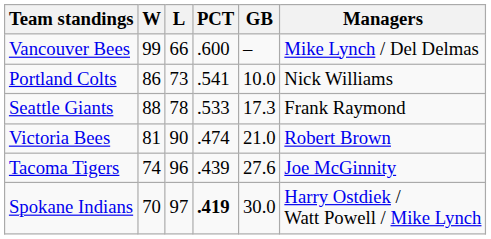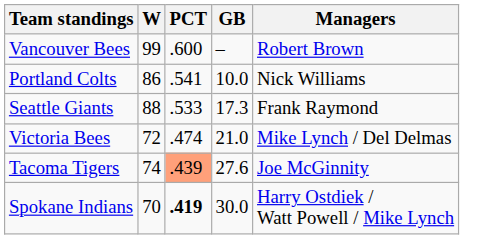 <table class="wikitable">
 <tr>
 <th>Team standings</th>
 <th>W</th>
-<th>L</th>
 <th>PCT</th>
 <th>GB</th>
 <th>Managers</th>
 </tr>
 <tr>
 <td><a href='#'>Vancouver Bees</a></td>
 <td>99</td>
-<td>66</td>
 <td>.600</td>
 <td>–</td>
-<td><a href='#'>Mike Lynch</a> / Del Delmas</td>
+<td><a href='#'>Robert Brown</a></td>
 </tr>
 <tr>
 <td><a href='#'>Portland Colts</a></td>
 <td>86</td>
-<td>73</td>
 <td>.541</td>
 <td>10.0</td>
 <td>Nick Williams</td>
 </tr>
 <tr>
 <td><a href='#'>Seattle Giants</a></td>
 <td>88</td>
-<td>78</td>
 <td>.533</td>
 <td>17.3</td>
 <td>Frank Raymond</td>
 </tr>
 <tr>
 <td><a href='#'>Victoria Bees</a></td>
-<td>81</td>
-<td>90</td>
+<td>72</td>
 <td>.474</td>
 <td>21.0</td>
-<td><a href='#'>Robert Brown</a></td>
+<td><a href='#'>Mike Lynch</a> / Del Delmas</td>
 </tr>
 <tr>
 <td><a href='#'>Tacoma Tigers</a></td>
 <td>74</td>
-<td>96</td>
-<td>.439</td>
+<td style="background: lightsalmon;">.439</td>
 <td>27.6</td>
 <td><a href='#'>Joe McGinnity</a></td>
 </tr>
 <tr>
 <td><a href='#'>Spokane Indians</a></td>
 <td>70</td>
-<td>97</td>
 <td><strong>.419</strong></td>
 <td>30.0</td>
 <td><a href='#'>Harry Ostdiek</a> /<br> Watt Powell / <a href='#'>Mike Lynch</a></td>
 </tr>
 </table>
